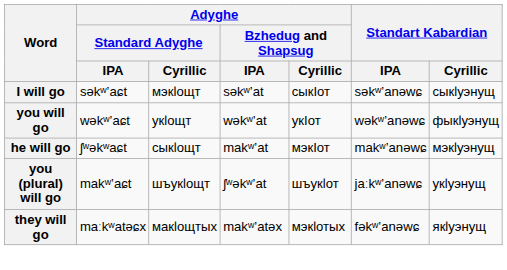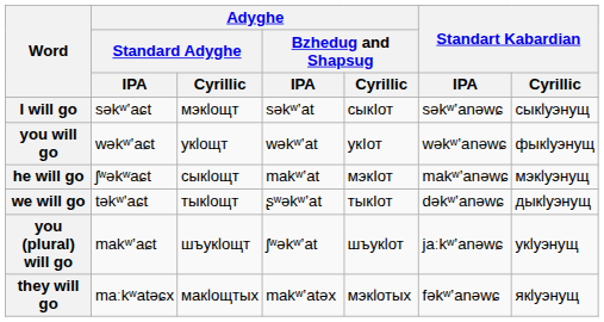 <table class="wikitable" border="1" text-align="right">
 <tr>
 <th rowspan="3">Word</th>
 <th colspan="4"><a href='#'>Adyghe</a></th>
 <th rowspan="2" colspan="2"><a href='#'>Standart Kabardian</a></th>
 </tr>
 <tr>
 <th colspan="2"><a href='#'>Standard Adyghe</a></th>
 <th colspan="2"><a href='#'>Bzhedug</a> and <a href='#'>Shapsug</a></th>
 </tr>
 <tr>
 <th>IPA</th>
 <th>Cyrillic</th>
 <th>IPA</th>
 <th>Cyrillic</th>
 <th>IPA</th>
 <th>Cyrillic</th>
 </tr>
 <tr>
 <th>I will go</th>
 <td>səkʷʼaɕt</td>
 <td>мэкӏощт</td>
 <td>səkʷʼat</td>
 <td>сыкIот</td>
 <td>səkʷʼanəwɕ</td>
 <td>сыкӏуэнущ</td>
 </tr>
 <tr>
 <th>you will go</th>
 <td>wəkʷʼaɕt</td>
 <td>укӏощт</td>
 <td>wəkʷʼat</td>
 <td>укIот</td>
 <td>wəkʷʼanəwɕ</td>
 <td>фыкӏуэнущ</td>
 </tr>
 <tr>
 <th>he will go</th>
 <td>ʃʷəkʷaɕt</td>
 <td>сыкӏощт</td>
 <td>makʷʼat</td>
 <td>мэкIот</td>
 <td>makʷʼanəwɕ</td>
 <td>мэкӏуэнущ</td>
 </tr>
 <tr>
+<th>we will go</th>
+<td>təkʷʼaɕt</td>
+<td>тыкӏощт</td>
+<td>ʂʷəkʷʼat</td>
+<td>тыкIот</td>
+<td>dəkʷʼanəwɕ</td>
+<td>дыкӏуэнущ</td>
+</tr>
+<tr>
 <th>you (plural) will go</th>
 <td>makʷʼaɕt</td>
 <td>шъукӏощт</td>
 <td>ʃʷəkʷʼat</td>
 <td>шъукӏот</td>
 <td>jaːkʷʼanəwɕ</td>
 <td>укӏуэнущ</td>
 </tr>
 <tr>
 <th>they will go</th>
 <td>maːkʷatəɕx</td>
 <td>макӏощтых</td>
 <td>makʷʼatəx</td>
 <td>мэкӏотых</td>
 <td>fəkʷʼanəwɕ</td>
 <td>якӏуэнущ</td>
 </tr>
 </table>
